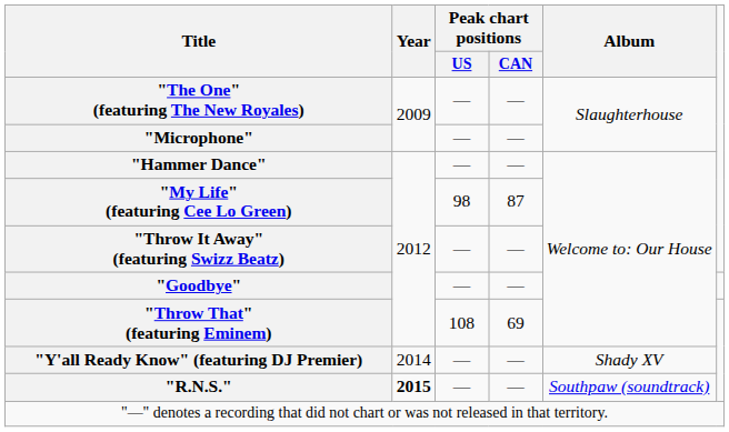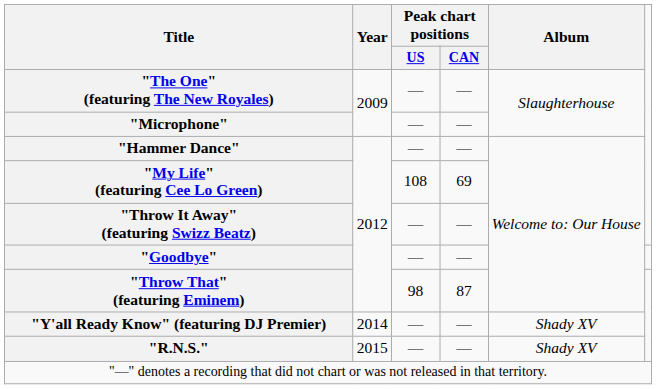 <table class="wikitable plainrowheaders" style="text-align:center;">
 <tr>
 <th scope="col" rowspan="2" style="width:22em;">Title</th>
 <th scope="col" rowspan="2">Year</th>
 <th scope="col" colspan="2">Peak chart positions</th>
 <th scope="col" rowspan="2">Album</th>
 </tr>
 <tr>
 <th scope="col" style="width:3em;font-size:90%;"><a href='#'>US</a></th>
 <th scope="col" style="width:3em;font-size:90%;"><a href='#'>CAN</a></th>
 </tr>
 <tr>
 <th scope="row">"<a href='#'>The One</a>"<br><span>(featuring <a href='#'>The New Royales</a>)</span></th>
 <td rowspan="2">2009</td>
 <td>—</td>
 <td>—</td>
 <td rowspan="2"><em>Slaughterhouse</em></td>
 </tr>
 <tr>
 <th scope="row">"Microphone"</th>
 <td>—</td>
 <td>—</td>
 </tr>
 <tr>
 <th scope="row">"Hammer Dance"</th>
 <td rowspan="5">2012</td>
 <td>—</td>
 <td>—</td>
 <td rowspan="5"><em>Welcome to: Our House</em></td>
 </tr>
 <tr>
 <th scope="row">"<a href='#'>My Life</a>"<br><span>(featuring <a href='#'>Cee Lo Green</a>)</span></th>
-<td>98</td>
-<td>87</td>
+<td —{{efn>108</td>
+<td>69</td>
 </tr>
 <tr>
 <th scope="row">"Throw It Away"<br><span>(featuring <a href='#'>Swizz Beatz</a>)</span></th>
 <td>—</td>
 <td>—</td>
 </tr>
 <tr>
 <th scope="row">"<a href='#'>Goodbye</a>"</th>
 <td>—</td>
 <td>—</td>
 <td></td>
 </tr>
 <tr>
 <th scope="row">"<a href='#'>Throw That</a>"<br><span>(featuring <a href='#'>Eminem</a>)</span></th>
-<td —{{efn>108</td>
-<td>69</td>
+<td>98</td>
+<td>87</td>
 </tr>
 <tr>
 <th scope="row">"Y'all Ready Know" (featuring DJ Premier)</th>
 <td>2014</td>
 <td>—</td>
 <td>—</td>
 <td><em>Shady XV</em></td>
 </tr>
 <tr>
 <th scope="row">"R.N.S."</th>
-<td><strong>2015</strong></td>
+<td>2015</td>
 <td>—</td>
 <td>—</td>
-<td><em><a href='#'>Southpaw (soundtrack)</a></em></td>
+<td><em>Shady XV</em></td>
 </tr>
 <tr>
 <td colspan="7" style="font-size:90%">"—" denotes a recording that did not chart or was not released in that territory.</td>
 </tr>
 </table>
